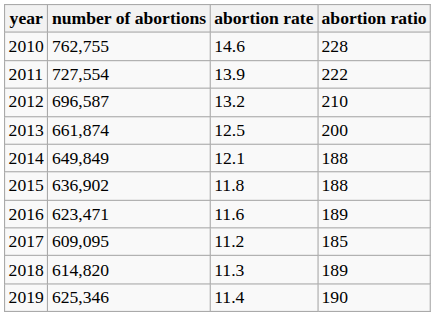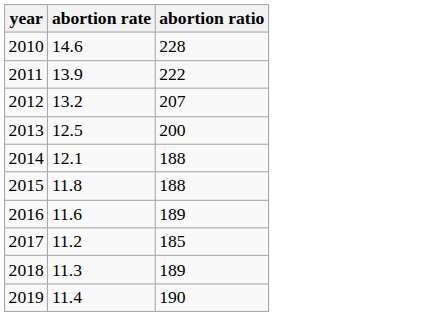 <table class="wikitable">
 <tr>
 <th>year</th>
-<th>number of abortions</th>
 <th>abortion rate</th>
 <th>abortion ratio</th>
 </tr>
 <tr>
 <td>2010</td>
-<td>762,755</td>
 <td>14.6</td>
 <td>228</td>
 </tr>
 <tr>
 <td>2011</td>
-<td>727,554</td>
 <td>13.9</td>
 <td>222</td>
 </tr>
 <tr>
 <td>2012</td>
-<td>696,587</td>
 <td>13.2</td>
-<td>210</td>
+<td>207</td>
 </tr>
 <tr>
 <td>2013</td>
-<td>661,874</td>
 <td>12.5</td>
 <td>200</td>
 </tr>
 <tr>
 <td>2014</td>
-<td>649,849</td>
 <td>12.1</td>
 <td>188</td>
 </tr>
 <tr>
 <td>2015</td>
-<td>636,902</td>
 <td>11.8</td>
 <td>188</td>
 </tr>
 <tr>
 <td>2016</td>
-<td>623,471</td>
 <td>11.6</td>
 <td>189</td>
 </tr>
 <tr>
 <td>2017</td>
-<td>609,095</td>
 <td>11.2</td>
 <td>185</td>
 </tr>
 <tr>
 <td>2018</td>
-<td>614,820</td>
 <td>11.3</td>
 <td>189</td>
 </tr>
 <tr>
 <td>2019</td>
-<td>625,346</td>
 <td>11.4</td>
 <td>190</td>
 </tr>
 </table>
